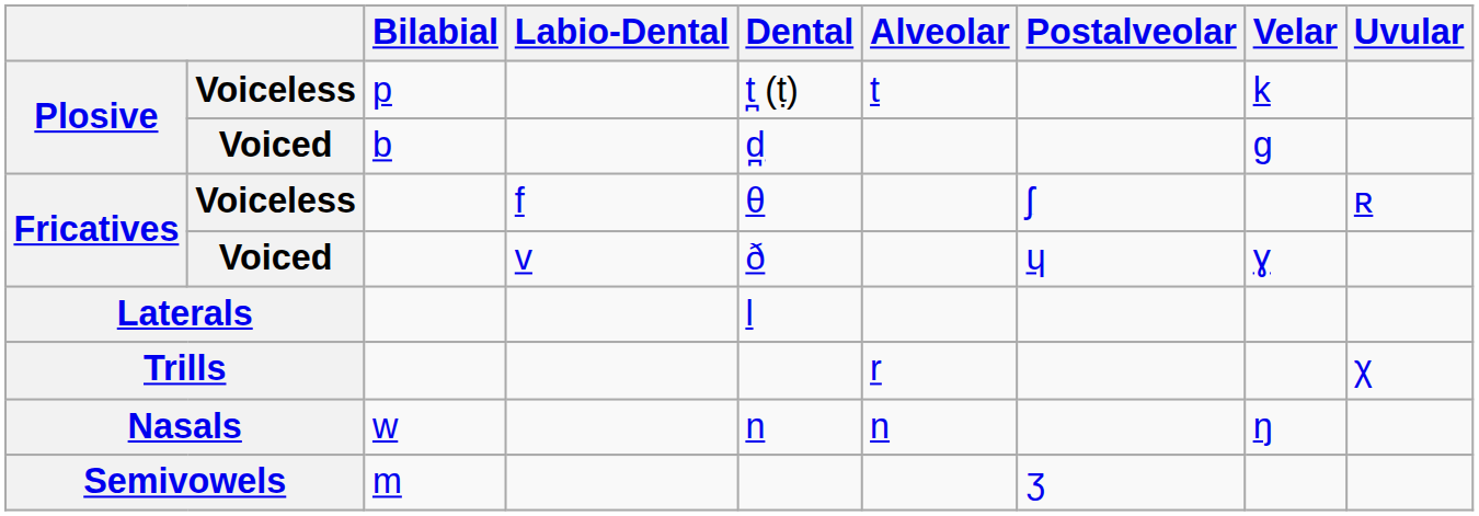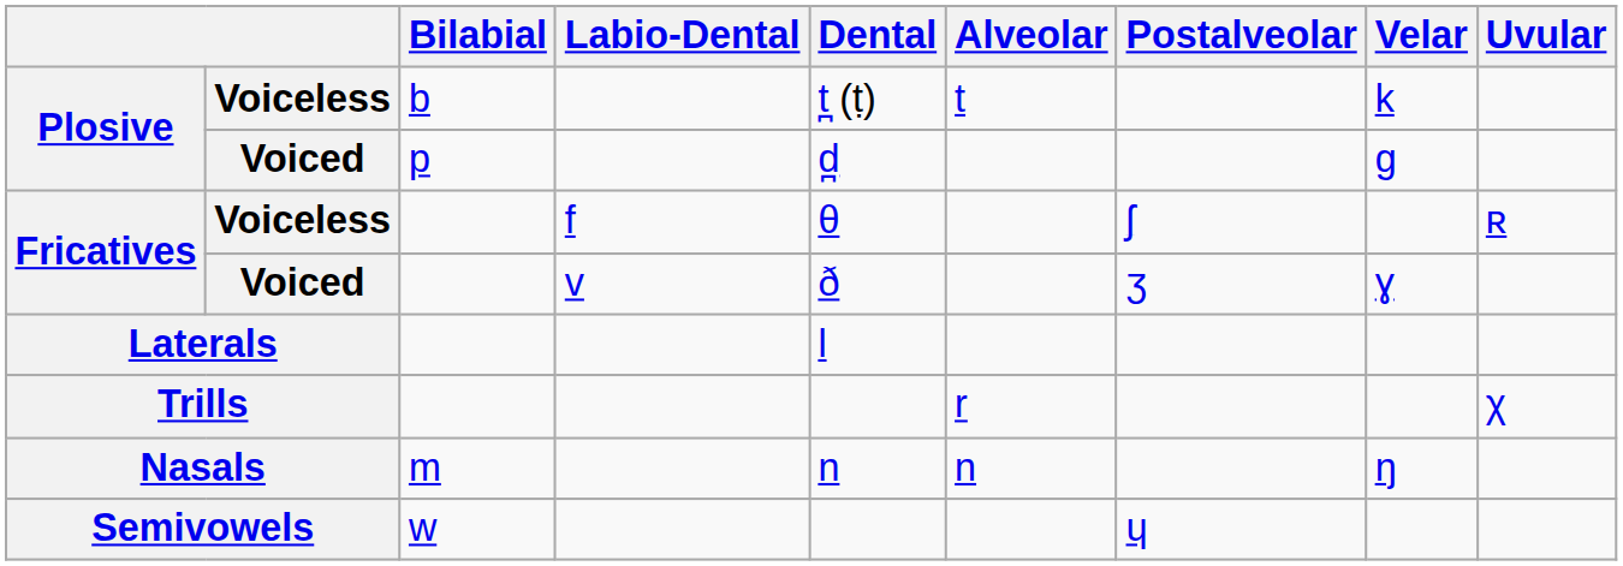 <table class="wikitable">
 <tr>
 <th colspan="2"></th>
 <th><a href='#'>Bilabial</a></th>
 <th><a href='#'>Labio-Dental</a></th>
 <th><a href='#'>Dental</a></th>
 <th><a href='#'>Alveolar</a></th>
 <th><a href='#'>Postalveolar</a></th>
 <th><a href='#'>Velar</a></th>
 <th><a href='#'>Uvular</a></th>
 </tr>
 <tr>
 <th rowspan="2"><a href='#'>Plosive</a></th>
 <th>Voiceless</th>
-<td><a href='#'>p</a></td>
+<td><a href='#'>b</a></td>
 <td></td>
 <td><a href='#'>t̪</a> (ṭ)</td>
 <td><a href='#'>t</a></td>
 <td></td>
 <td><a href='#'>k</a></td>
 <td></td>
 </tr>
 <tr>
 <th>Voiced</th>
-<td><a href='#'>b</a></td>
+<td><a href='#'>p</a></td>
 <td></td>
 <td><a href='#'>d̪</a></td>
 <td></td>
 <td></td>
 <td><a href='#'>g</a></td>
 <td></td>
 </tr>
 <tr>
 <th rowspan="2"><a href='#'>Fricatives</a></th>
 <th>Voiceless</th>
 <td></td>
 <td><a href='#'>f</a></td>
 <td><a href='#'>θ</a></td>
 <td></td>
 <td><a href='#'>ʃ</a></td>
 <td></td>
 <td><a href='#'>ʀ</a></td>
 </tr>
 <tr>
 <th>Voiced</th>
 <td></td>
 <td><a href='#'>v</a></td>
 <td><a href='#'>ð</a></td>
 <td></td>
-<td><a href='#'>ɥ</a></td>
+<td><a href='#'>ʒ</a></td>
 <td><a href='#'>ɣ</a></td>
 <td></td>
 </tr>
 <tr>
 <th colspan="2"><a href='#'>Laterals</a></th>
 <td></td>
 <td></td>
 <td><a href='#'>l</a></td>
 <td></td>
 <td></td>
 <td></td>
 <td></td>
 </tr>
 <tr>
 <th colspan="2"><a href='#'>Trills</a></th>
 <td></td>
 <td></td>
 <td></td>
 <td><a href='#'>r</a></td>
 <td></td>
 <td></td>
 <td><a href='#'>χ</a></td>
 </tr>
 <tr>
 <th colspan="2"><a href='#'>Nasals</a></th>
-<td><a href='#'>w</a></td>
+<td><a href='#'>m</a></td>
 <td></td>
 <td><a href='#'>n</a></td>
 <td><a href='#'>n</a></td>
 <td></td>
 <td><a href='#'>ŋ</a></td>
 <td></td>
 </tr>
 <tr>
 <th colspan="2"><a href='#'>Semivowels</a></th>
-<td><a href='#'>m</a></td>
+<td><a href='#'>w</a></td>
 <td></td>
 <td></td>
 <td></td>
-<td><a href='#'>ʒ</a></td>
+<td><a href='#'>ɥ</a></td>
 <td></td>
 <td></td>
 </tr>
 </table>
